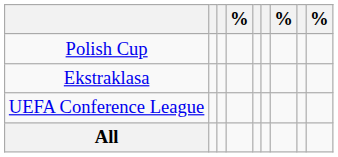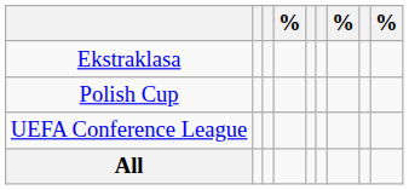 <table class="wikitable sortable" style="text-align: center;">
 <tr>
 <th></th>
 <th></th>
 <th></th>
 <th>%</th>
 <th></th>
 <th></th>
 <th>%</th>
 <th></th>
 <th>%</th>
 </tr>
 <tr>
-<td><a href='#'>Polish Cup</a></td>
+<td><a href='#'>Ekstraklasa</a></td>
 <td></td>
 <td></td>
 <td></td>
 <td></td>
 <td></td>
 <td></td>
 <td></td>
 <td></td>
 </tr>
 <tr>
-<td><a href='#'>Ekstraklasa</a></td>
+<td><a href='#'>Polish Cup</a></td>
 <td></td>
 <td></td>
 <td></td>
 <td></td>
 <td></td>
 <td></td>
 <td></td>
 <td></td>
 </tr>
 <tr>
 <td><a href='#'>UEFA Conference League</a></td>
 <td></td>
 <td></td>
 <td></td>
 <td></td>
 <td></td>
 <td></td>
 <td></td>
 <td></td>
 </tr>
 <tr>
 <th>All</th>
 <td></td>
 <td></td>
 <td></td>
 <td></td>
 <td></td>
 <td></td>
 <td></td>
 <td></td>
 </tr>
 </table>
